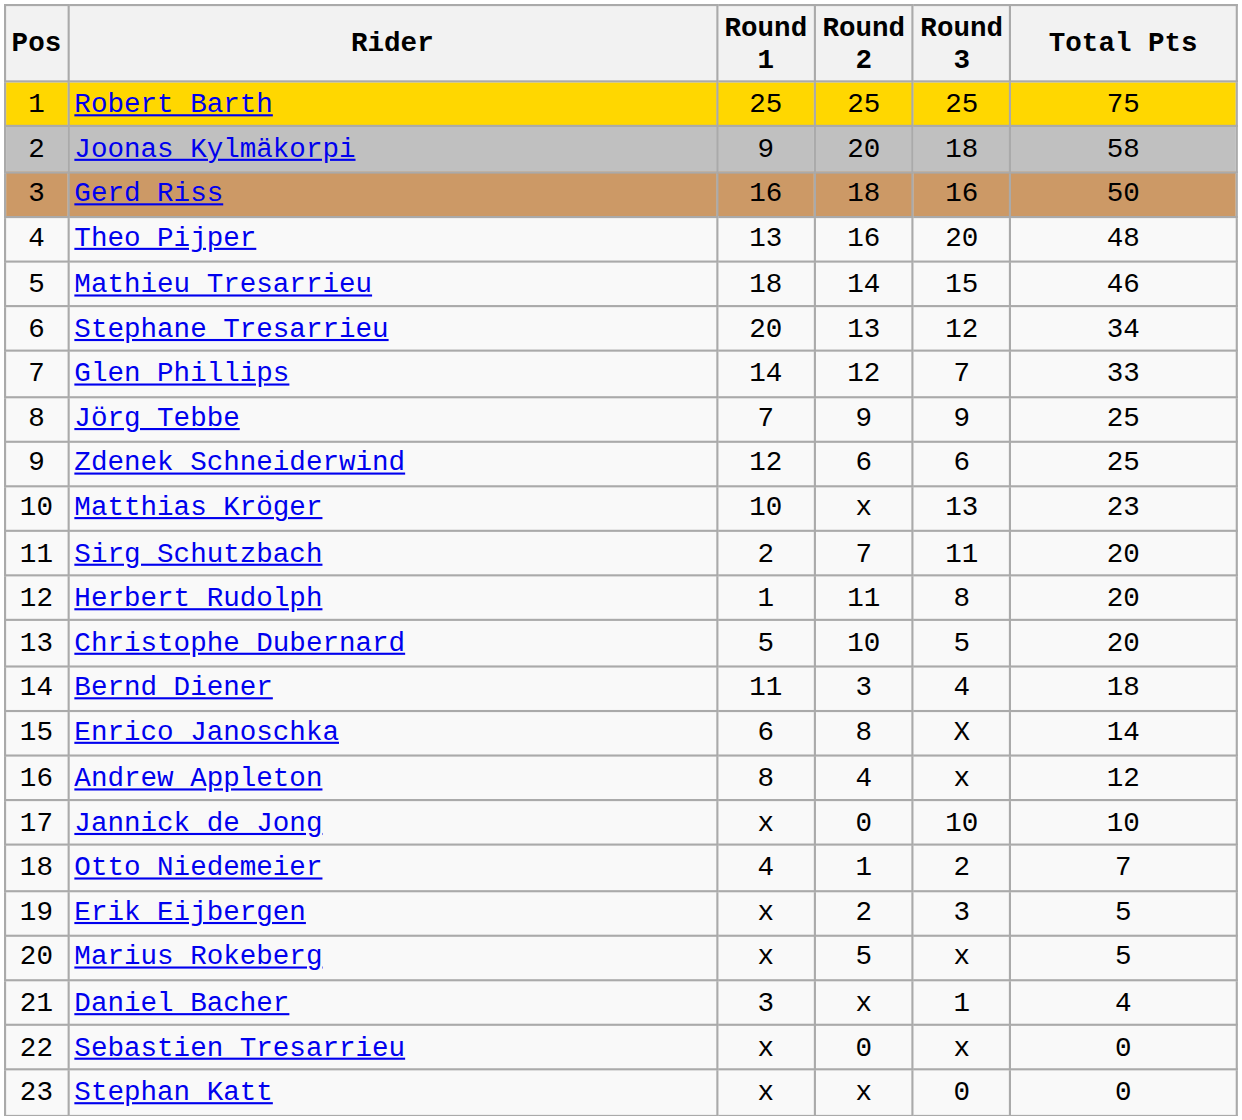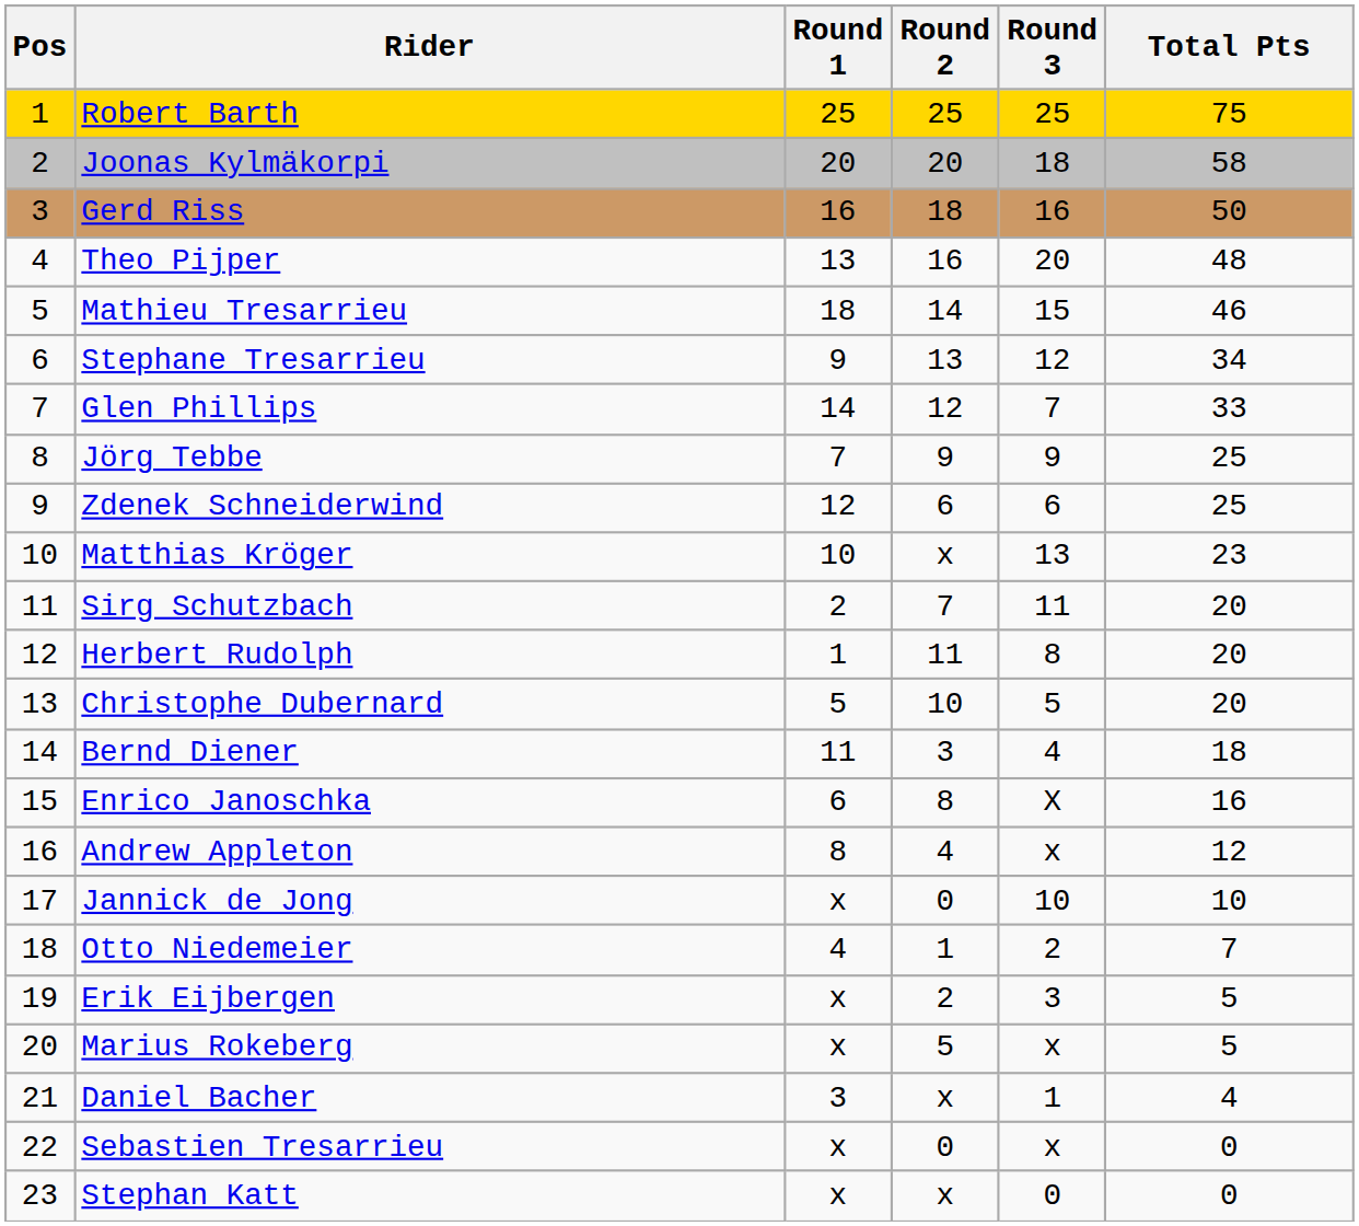 <table class="wikitable" style="font-size: 100%">
 <tr>
 <th width=20>Pos</th>
 <th width=300>Rider</th>
 <th width=40>Round 1</th>
 <th width=40>Round 2</th>
 <th width=40>Round 3</th>
 <th width=100>Total Pts</th>
 </tr>
 <tr align=center style="background-color: gold;">
 <td>1</td>
 <td align="left"> <a href='#'>Robert Barth</a></td>
 <td>25</td>
 <td>25</td>
 <td>25</td>
 <td>75</td>
 </tr>
 <tr align=center style="background-color: silver;">
 <td>2</td>
 <td align="left"> <a href='#'>Joonas Kylmäkorpi</a></td>
-<td>9</td>
+<td>20</td>
 <td>20</td>
 <td>18</td>
 <td>58</td>
 </tr>
 <tr align=center style="background-color: #cc9966;">
 <td>3</td>
 <td align="left"> <a href='#'>Gerd Riss</a></td>
 <td>16</td>
 <td>18</td>
 <td>16</td>
 <td>50</td>
 </tr>
 <tr align=center>
 <td>4</td>
 <td align="left"> <a href='#'>Theo Pijper</a></td>
 <td>13</td>
 <td>16</td>
 <td>20</td>
 <td>48</td>
 </tr>
 <tr align=center>
 <td>5</td>
 <td align="left"> <a href='#'>Mathieu Tresarrieu</a></td>
 <td>18</td>
 <td>14</td>
 <td>15</td>
 <td>46</td>
 </tr>
 <tr align=center>
 <td>6</td>
 <td align="left"> <a href='#'>Stephane Tresarrieu</a></td>
-<td>20</td>
+<td>9</td>
 <td>13</td>
 <td>12</td>
 <td>34</td>
 </tr>
 <tr align=center>
 <td>7</td>
 <td align="left"> <a href='#'>Glen Phillips</a></td>
 <td>14</td>
 <td>12</td>
 <td>7</td>
 <td>33</td>
 </tr>
 <tr align=center>
 <td>8</td>
 <td align="left"> <a href='#'>Jörg Tebbe</a></td>
 <td>7</td>
 <td>9</td>
 <td>9</td>
 <td>25</td>
 </tr>
 <tr align=center>
 <td>9</td>
 <td align="left"> <a href='#'>Zdenek Schneiderwind</a></td>
 <td>12</td>
 <td>6</td>
 <td>6</td>
 <td>25</td>
 </tr>
 <tr align=center>
 <td>10</td>
 <td align="left"> <a href='#'>Matthias Kröger</a></td>
 <td>10</td>
 <td>x</td>
 <td>13</td>
 <td>23</td>
 </tr>
 <tr align=center>
 <td>11</td>
 <td align="left"> <a href='#'>Sirg Schutzbach</a></td>
 <td>2</td>
 <td>7</td>
 <td>11</td>
 <td>20</td>
 </tr>
 <tr align=center>
 <td>12</td>
 <td align="left"> <a href='#'>Herbert Rudolph</a></td>
 <td>1</td>
 <td>11</td>
 <td>8</td>
 <td>20</td>
 </tr>
 <tr align=center>
 <td>13</td>
 <td align="left"> <a href='#'>Christophe Dubernard</a></td>
 <td>5</td>
 <td>10</td>
 <td>5</td>
 <td>20</td>
 </tr>
 <tr align=center>
 <td>14</td>
 <td align="left"> <a href='#'>Bernd Diener</a></td>
 <td>11</td>
 <td>3</td>
 <td>4</td>
 <td>18</td>
 </tr>
 <tr align=center>
 <td>15</td>
 <td align="left"> <a href='#'>Enrico Janoschka</a></td>
 <td>6</td>
 <td>8</td>
 <td>X</td>
-<td>14</td>
+<td>16</td>
 </tr>
 <tr align=center>
 <td>16</td>
 <td align="left"> <a href='#'>Andrew Appleton</a></td>
 <td>8</td>
 <td>4</td>
 <td>x</td>
 <td>12</td>
 </tr>
 <tr align=center>
 <td>17</td>
 <td align="left"> <a href='#'>Jannick de Jong</a></td>
 <td>x</td>
 <td>0</td>
 <td>10</td>
 <td>10</td>
 </tr>
 <tr align=center>
 <td>18</td>
 <td align="left"> <a href='#'>Otto Niedemeier</a></td>
 <td>4</td>
 <td>1</td>
 <td>2</td>
 <td>7</td>
 </tr>
 <tr align=center>
 <td>19</td>
 <td align="left"> <a href='#'>Erik Eijbergen</a></td>
 <td>x</td>
 <td>2</td>
 <td>3</td>
 <td>5</td>
 </tr>
 <tr align=center>
 <td>20</td>
 <td align="left"> <a href='#'>Marius Rokeberg</a></td>
 <td>x</td>
 <td>5</td>
 <td>x</td>
 <td>5</td>
 </tr>
 <tr align=center>
 <td>21</td>
 <td align="left"> <a href='#'>Daniel Bacher</a></td>
 <td>3</td>
 <td>x</td>
 <td>1</td>
 <td>4</td>
 </tr>
 <tr align=center>
 <td>22</td>
 <td align="left"> <a href='#'>Sebastien Tresarrieu</a></td>
 <td>x</td>
 <td>0</td>
 <td>x</td>
 <td>0</td>
 </tr>
 <tr align=center>
 <td>23</td>
 <td align="left"> <a href='#'>Stephan Katt</a></td>
 <td>x</td>
 <td>x</td>
 <td>0</td>
 <td>0</td>
 </tr>
 </table>
